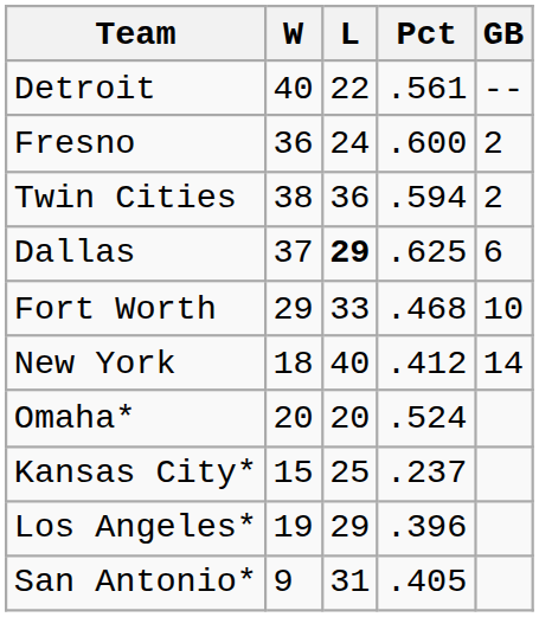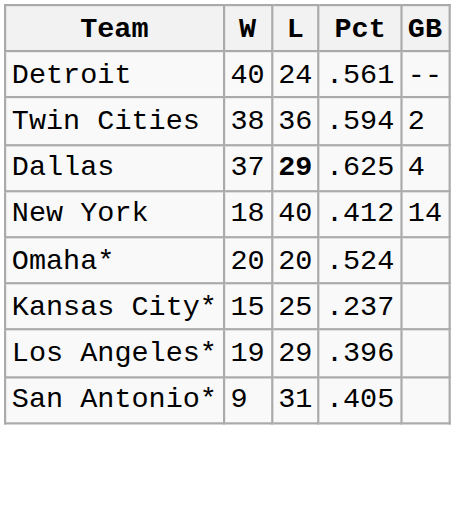 <table class="wikitable">
 <tr>
 <th>Team</th>
 <th>W</th>
 <th>L</th>
 <th>Pct</th>
 <th>GB</th>
 </tr>
 <tr>
 <td>Detroit</td>
 <td>40</td>
-<td>22</td>
+<td>24</td>
 <td>.561</td>
 <td>--</td>
-</tr>
-<tr>
-<td>Fresno</td>
-<td>36</td>
-<td>24</td>
-<td>.600</td>
-<td>2</td>
 </tr>
 <tr>
 <td>Twin Cities</td>
 <td>38</td>
 <td>36</td>
 <td>.594</td>
 <td>2</td>
 </tr>
 <tr>
 <td>Dallas</td>
 <td>37</td>
 <td><strong>29</strong></td>
 <td>.625</td>
-<td>6</td>
-</tr>
-<tr>
-<td>Fort Worth</td>
-<td>29</td>
-<td>33</td>
-<td>.468</td>
-<td>10</td>
+<td>4</td>
 </tr>
 <tr>
 <td>New York</td>
 <td>18</td>
 <td>40</td>
 <td>.412</td>
 <td>14</td>
 </tr>
 <tr>
 <td>Omaha*</td>
 <td>20</td>
 <td>20</td>
 <td>.524</td>
 <td></td>
 </tr>
 <tr>
 <td>Kansas City*</td>
 <td>15</td>
 <td>25</td>
 <td>.237</td>
 <td></td>
 </tr>
 <tr>
 <td>Los Angeles*</td>
 <td>19</td>
 <td>29</td>
 <td>.396</td>
 <td></td>
 </tr>
 <tr>
 <td>San Antonio*</td>
 <td>9</td>
 <td>31</td>
 <td>.405</td>
 <td></td>
 </tr>
 </table>
